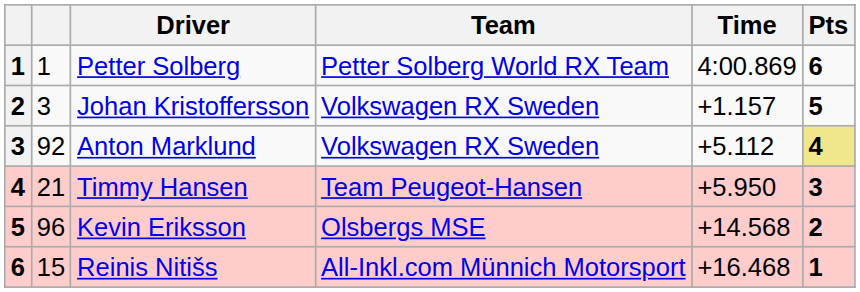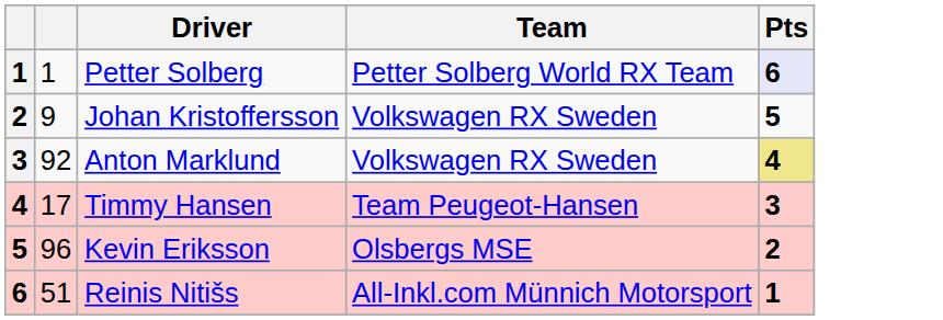 <table class=wikitable style="font-size:95%">
 <tr>
 <th></th>
 <th></th>
 <th>Driver</th>
 <th>Team</th>
-<th>Time</th>
 <th>Pts</th>
 </tr>
 <tr>
 <th>1</th>
 <td>1</td>
 <td> <a href='#'>Petter Solberg</a></td>
 <td><a href='#'>Petter Solberg World RX Team</a></td>
-<td>4:00.869</td>
-<td><strong>6</strong></td>
+<td style="background: lavender;"><strong>6</strong></td>
 </tr>
 <tr>
 <th>2</th>
-<td>3</td>
+<td>9</td>
 <td> <a href='#'>Johan Kristoffersson</a></td>
 <td><a href='#'>Volkswagen RX Sweden</a></td>
-<td>+1.157</td>
 <td><strong>5</strong></td>
 </tr>
 <tr>
 <th>3</th>
 <td>92</td>
 <td> <a href='#'>Anton Marklund</a></td>
 <td><a href='#'>Volkswagen RX Sweden</a></td>
-<td>+5.112</td>
 <td style="background: khaki;"><strong>4</strong></td>
 </tr>
 <tr>
 <th style="background:#ffcccc;">4</th>
-<td style="background:#ffcccc;">21</td>
+<td style="background:#ffcccc;">17</td>
 <td style="background:#ffcccc;"> <a href='#'>Timmy Hansen</a></td>
 <td style="background:#ffcccc;"><a href='#'>Team Peugeot-Hansen</a></td>
-<td style="background:#ffcccc;">+5.950</td>
 <td style="background:#ffcccc;"><strong>3</strong></td>
 </tr>
 <tr>
 <th style="background:#ffcccc;">5</th>
 <td style="background:#ffcccc;">96</td>
 <td style="background:#ffcccc;"> <a href='#'>Kevin Eriksson</a></td>
 <td style="background:#ffcccc;"><a href='#'>Olsbergs MSE</a></td>
-<td style="background:#ffcccc;">+14.568</td>
 <td style="background:#ffcccc;"><strong>2</strong></td>
 </tr>
 <tr>
 <th style="background:#ffcccc;">6</th>
-<td style="background:#ffcccc;">15</td>
+<td style="background:#ffcccc;">51</td>
 <td style="background:#ffcccc;"> <a href='#'>Reinis Nitišs</a></td>
 <td style="background:#ffcccc;"><a href='#'>All-Inkl.com Münnich Motorsport</a></td>
-<td style="background:#ffcccc;">+16.468</td>
 <td style="background:#ffcccc;"><strong>1</strong></td>
 </tr>
 </table>
